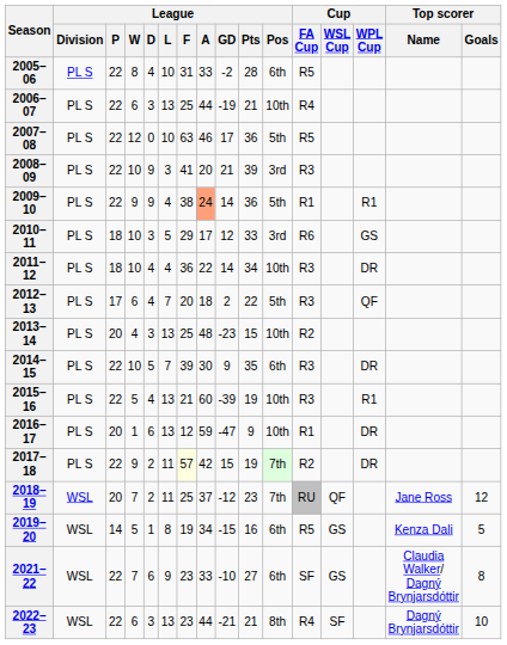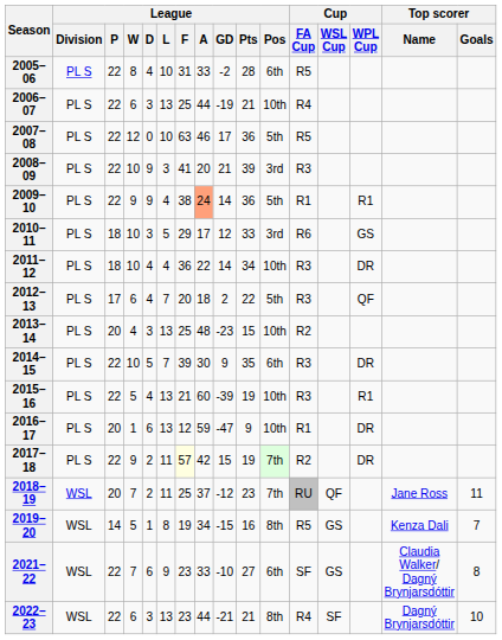 <table class="wikitable" style="text-align: center">
 <tr>
 <th scope="col" rowspan=2>Season</th>
 <th colspan=10>League</th>
 <th colspan=3>Cup</th>
 <th colspan="2" scope="col">Top scorer</th>
 </tr>
 <tr>
 <th scope="col">Division</th>
 <th scope="col">P</th>
 <th scope="col">W</th>
 <th scope="col">D</th>
 <th scope="col">L</th>
 <th scope="col">F</th>
 <th scope="col">A</th>
 <th scope="col">GD</th>
 <th scope="col">Pts</th>
 <th scope="col">Pos</th>
 <th scope="col"><a href='#'>FA Cup</a></th>
 <th scope="col"><a href='#'>WSL Cup</a></th>
 <th scope="col"><a href='#'>WPL Cup</a></th>
 <th>Name</th>
 <th>Goals</th>
 </tr>
 <tr>
 <th scope="row">2005–06</th>
 <td><a href='#'>PL S</a></td>
 <td>22</td>
 <td>8</td>
 <td>4</td>
 <td>10</td>
 <td>31</td>
 <td>33</td>
 <td>-2</td>
 <td>28</td>
 <td>6th</td>
 <td>R5</td>
 <td></td>
 <td></td>
 <td></td>
 <td></td>
 </tr>
 <tr>
 <th scope="row">2006–07</th>
 <td>PL S</td>
 <td>22</td>
 <td>6</td>
 <td>3</td>
 <td>13</td>
 <td>25</td>
 <td>44</td>
 <td>-19</td>
 <td>21</td>
 <td>10th</td>
 <td>R4</td>
 <td></td>
 <td></td>
 <td></td>
 <td></td>
 </tr>
 <tr>
 <th scope="row">2007–08</th>
 <td>PL S</td>
 <td>22</td>
 <td>12</td>
 <td>0</td>
 <td>10</td>
 <td>63</td>
 <td>46</td>
 <td>17</td>
 <td>36</td>
 <td>5th</td>
 <td>R5</td>
 <td></td>
 <td></td>
 <td></td>
 <td></td>
 </tr>
 <tr>
 <th scope="row">2008–09</th>
 <td>PL S</td>
 <td>22</td>
 <td>10</td>
 <td>9</td>
 <td>3</td>
 <td>41</td>
 <td>20</td>
 <td>21</td>
 <td>39</td>
 <td>3rd</td>
 <td>R3</td>
 <td></td>
 <td></td>
 <td></td>
 <td></td>
 </tr>
 <tr>
 <th scope="row">2009–10</th>
 <td>PL S</td>
 <td>22</td>
 <td>9</td>
 <td>9</td>
 <td>4</td>
 <td>38</td>
 <td style="background: lightsalmon;">24</td>
 <td>14</td>
 <td>36</td>
 <td>5th</td>
 <td>R1</td>
 <td></td>
 <td>R1</td>
 <td></td>
 <td></td>
 </tr>
 <tr>
 <th scope="row">2010–11</th>
 <td>PL S</td>
 <td>18</td>
 <td>10</td>
 <td>3</td>
 <td>5</td>
 <td>29</td>
 <td>17</td>
 <td>12</td>
 <td>33</td>
 <td>3rd</td>
 <td>R6</td>
 <td></td>
 <td>GS</td>
 <td></td>
 <td></td>
 </tr>
 <tr>
 <th scope="row">2011–12</th>
 <td>PL S</td>
 <td>18</td>
 <td>10</td>
 <td>4</td>
 <td>4</td>
 <td>36</td>
 <td>22</td>
 <td>14</td>
 <td>34</td>
 <td>10th</td>
 <td>R3</td>
 <td></td>
 <td>DR</td>
 <td></td>
 <td></td>
 </tr>
 <tr>
 <th scope="row">2012–13</th>
 <td>PL S</td>
 <td>17</td>
 <td>6</td>
 <td>4</td>
 <td>7</td>
 <td>20</td>
 <td>18</td>
 <td>2</td>
 <td>22</td>
 <td>5th</td>
 <td>R3</td>
 <td></td>
 <td>QF</td>
 <td></td>
 <td></td>
 </tr>
 <tr>
 <th scope="row">2013–14</th>
 <td>PL S</td>
 <td>20</td>
 <td>4</td>
 <td>3</td>
 <td>13</td>
 <td>25</td>
 <td>48</td>
 <td>-23</td>
 <td>15</td>
 <td>10th</td>
 <td>R2</td>
 <td></td>
 <td></td>
 <td></td>
 <td></td>
 </tr>
 <tr>
 <th scope="row">2014–15</th>
 <td>PL S</td>
 <td>22</td>
 <td>10</td>
 <td>5</td>
 <td>7</td>
 <td>39</td>
 <td>30</td>
 <td>9</td>
 <td>35</td>
 <td>6th</td>
 <td>R3</td>
 <td></td>
 <td>DR</td>
 <td></td>
 <td></td>
 </tr>
 <tr>
 <th scope="row">2015–16</th>
 <td>PL S</td>
 <td>22</td>
 <td>5</td>
 <td>4</td>
 <td>13</td>
 <td>21</td>
 <td>60</td>
 <td>-39</td>
 <td>19</td>
 <td>10th</td>
 <td>R3</td>
 <td></td>
 <td>R1</td>
 <td></td>
 <td></td>
 </tr>
 <tr>
 <th scope="row">2016–17</th>
 <td>PL S</td>
 <td>20</td>
 <td>1</td>
 <td>6</td>
 <td>13</td>
 <td>12</td>
 <td>59</td>
 <td>-47</td>
 <td>9</td>
 <td>10th</td>
 <td>R1</td>
 <td></td>
 <td>DR</td>
 <td></td>
 <td></td>
 </tr>
 <tr>
 <th scope="row">2017–18</th>
 <td>PL S</td>
 <td>22</td>
 <td>9</td>
 <td>2</td>
 <td>11</td>
 <td style="background: lightyellow;">57</td>
 <td>42</td>
 <td>15</td>
 <td>19</td>
 <td bgcolor="#ddffdd">7th</td>
 <td>R2</td>
 <td></td>
 <td>DR</td>
 <td></td>
 <td></td>
 </tr>
 <tr>
 <th scope="row"><a href='#'>2018–19</a></th>
 <td><a href='#'>WSL</a></td>
 <td>20</td>
 <td>7</td>
 <td>2</td>
 <td>11</td>
 <td>25</td>
 <td>37</td>
 <td>-12</td>
 <td>23</td>
 <td>7th</td>
 <td bgcolor=silver>RU</td>
 <td>QF</td>
 <td></td>
 <td><a href='#'>Jane Ross</a></td>
-<td>12</td>
+<td>11</td>
 </tr>
 <tr>
 <th scope="row"><a href='#'>2019–20</a></th>
 <td>WSL</td>
 <td>14</td>
 <td>5</td>
 <td>1</td>
 <td>8</td>
 <td>19</td>
 <td>34</td>
 <td>-15</td>
 <td>16</td>
-<td>6th</td>
+<td>8th</td>
 <td>R5</td>
 <td>GS</td>
 <td></td>
 <td><a href='#'>Kenza Dali</a></td>
-<td>5</td>
+<td>7</td>
 </tr>
 <tr>
 <th><a href='#'>2021–22</a></th>
 <td>WSL</td>
 <td>22</td>
 <td>7</td>
 <td>6</td>
 <td>9</td>
 <td>23</td>
 <td>33</td>
 <td>-10</td>
 <td>27</td>
 <td>6th</td>
 <td>SF</td>
 <td>GS</td>
 <td></td>
 <td><a href='#'>Claudia Walker</a>/<br><a href='#'>Dagný Brynjarsdóttir</a></td>
 <td>8</td>
 </tr>
 <tr>
 <th><a href='#'>2022–23</a></th>
 <td>WSL</td>
 <td>22</td>
 <td>6</td>
 <td>3</td>
 <td>13</td>
 <td>23</td>
 <td>44</td>
 <td>-21</td>
 <td>21</td>
 <td>8th</td>
 <td>R4</td>
 <td>SF</td>
 <td></td>
 <td><a href='#'>Dagný Brynjarsdóttir</a></td>
 <td>10</td>
 </tr>
 </table>
